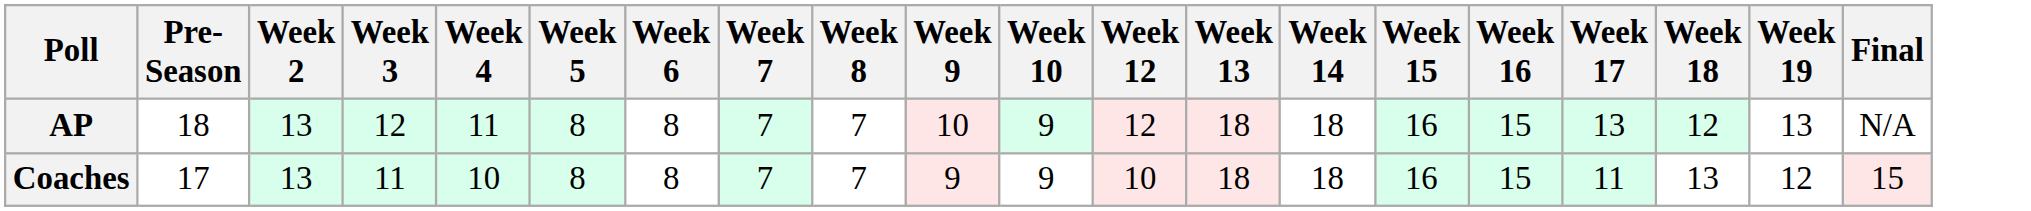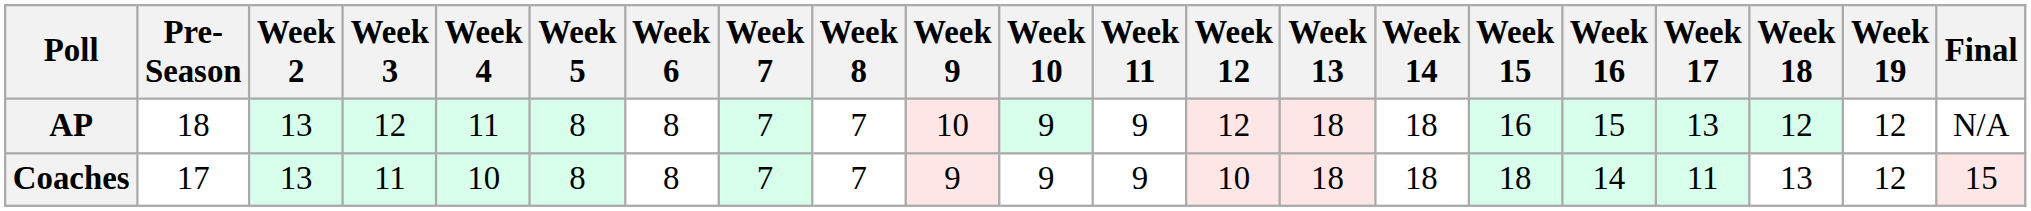 <table class="wikitable" style="white-space:nowrap;font-size:90%">
 <tr>
 <th>Poll</th>
 <th>Pre-<br>Season</th>
 <th>Week<br>2</th>
 <th>Week<br>3</th>
 <th>Week<br>4</th>
 <th>Week<br>5</th>
 <th>Week<br>6</th>
 <th>Week<br>7</th>
 <th>Week<br>8</th>
 <th>Week<br>9</th>
 <th>Week<br>10</th>
+<th>Week<br>11</th>
 <th>Week<br>12</th>
 <th>Week<br>13</th>
 <th>Week<br>14</th>
 <th>Week<br>15</th>
 <th>Week<br>16</th>
 <th>Week<br>17</th>
 <th>Week<br>18</th>
 <th>Week<br>19</th>
 <th>Final</th>
 </tr>
 <tr style="text-align:center;">
 <th>AP</th>
 <td style="background:#FFF;">18</td>
 <td style="background:#D8FFEB;">13</td>
 <td style="background:#D8FFEB;">12</td>
 <td style="background:#D8FFEB;">11</td>
 <td style="background:#D8FFEB;">8</td>
 <td style="background:#FFF;">8</td>
 <td style="background:#D8FFEB;">7</td>
 <td style="background:#FFF;">7</td>
 <td style="background:#FFE6E6;">10</td>
 <td style="background:#D8FFEB;">9</td>
+<td style="background:#FFF;">9</td>
 <td style="background:#FFE6E6;">12</td>
 <td style="background:#FFE6E6;">18</td>
 <td style="background:#FFF;">18</td>
 <td style="background:#D8FFEB;">16</td>
 <td style="background:#D8FFEB;">15</td>
 <td style="background:#D8FFEB;">13</td>
 <td style="background:#D8FFEB;">12</td>
-<td style="background:#FFF;">13</td>
+<td style="background:#FFF;">12</td>
 <td style="background:#FFF;">N/A</td>
 </tr>
 <tr style="text-align:center;">
 <th>Coaches</th>
 <td style="background:#FFF;">17</td>
 <td style="background:#D8FFEB;">13</td>
 <td style="background:#D8FFEB;">11</td>
 <td style="background:#D8FFEB;">10</td>
 <td style="background:#D8FFEB;">8</td>
 <td style="background:#FFF;">8</td>
 <td style="background:#D8FFEB;">7</td>
 <td style="background:#FFF;">7</td>
 <td style="background:#FFE6E6;">9</td>
 <td style="background:#FFF;">9</td>
+<td style="background:#FFF;">9</td>
 <td style="background:#FFE6E6;">10</td>
 <td style="background:#FFE6E6;">18</td>
 <td style="background:#FFF;">18</td>
-<td style="background:#D8FFEB;">16</td>
-<td style="background:#D8FFEB;">15</td>
+<td style="background:#D8FFEB;">18</td>
+<td style="background:#D8FFEB;">14</td>
 <td style="background:#D8FFEB;">11</td>
 <td style="background:#FFF;">13</td>
 <td style="background:#FFF;">12</td>
 <td style="background:#FFE6E6;">15</td>
 </tr>
 </table>
